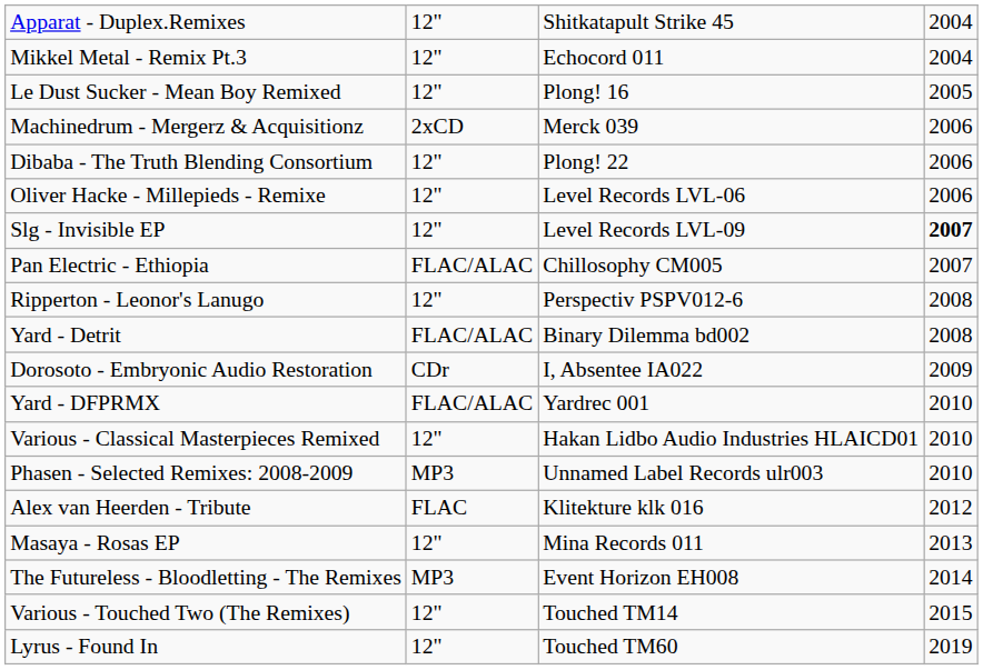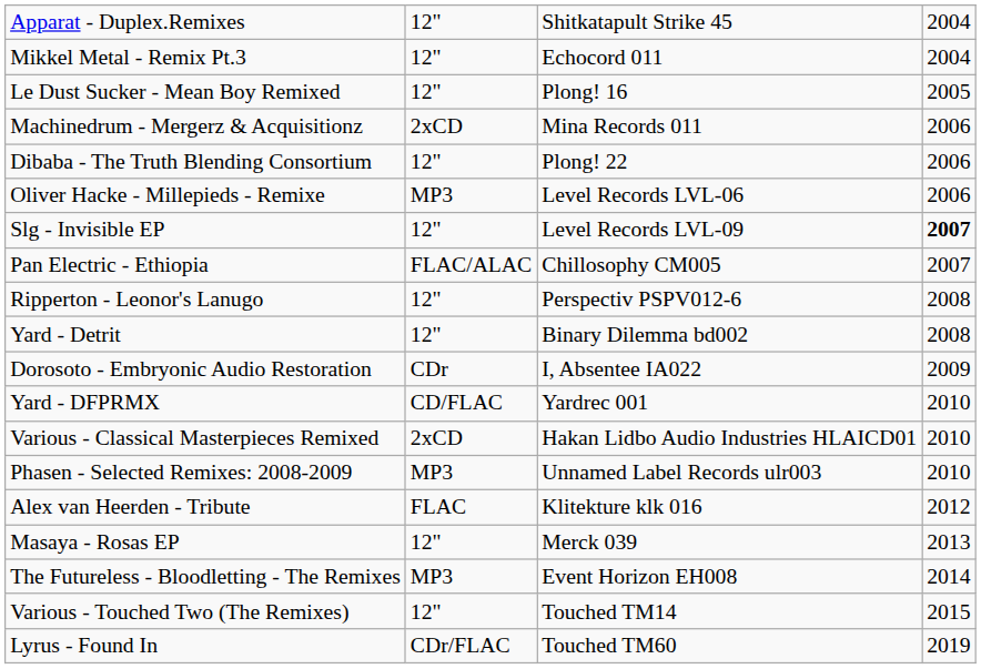 <table class="wikitable">
 <tr>
 <td><a href='#'>Apparat</a> - Duplex.Remixes</td>
 <td>12"</td>
 <td>Shitkatapult Strike 45</td>
 <td>2004</td>
 </tr>
 <tr>
 <td>Mikkel Metal - Remix Pt.3</td>
 <td>12"</td>
 <td>Echocord 011</td>
 <td>2004</td>
 </tr>
 <tr>
 <td>Le Dust Sucker - Mean Boy Remixed</td>
 <td>12"</td>
 <td>Plong! 16</td>
 <td>2005</td>
 </tr>
 <tr>
 <td>Machinedrum - Mergerz & Acquisitionz</td>
 <td>2xCD</td>
-<td>Merck 039</td>
+<td>Mina Records 011</td>
 <td>2006</td>
 </tr>
 <tr>
 <td>Dibaba - The Truth Blending Consortium</td>
 <td>12"</td>
 <td>Plong! 22</td>
 <td>2006</td>
 </tr>
 <tr>
 <td>Oliver Hacke - Millepieds - Remixe</td>
-<td>12"</td>
+<td>MP3</td>
 <td>Level Records LVL-06</td>
 <td>2006</td>
 </tr>
 <tr>
 <td>Slg - Invisible EP</td>
 <td>12"</td>
 <td>Level Records LVL-09</td>
 <td><strong>2007</strong></td>
 </tr>
 <tr>
 <td>Pan Electric - Ethiopia</td>
 <td>FLAC/ALAC</td>
 <td>Chillosophy CM005</td>
 <td>2007</td>
 </tr>
 <tr>
 <td>Ripperton - Leonor's Lanugo</td>
 <td>12"</td>
 <td>Perspectiv PSPV012-6</td>
 <td>2008</td>
 </tr>
 <tr>
 <td>Yard - Detrit</td>
-<td>FLAC/ALAC</td>
+<td>12"</td>
 <td>Binary Dilemma bd002</td>
 <td>2008</td>
 </tr>
 <tr>
 <td>Dorosoto - Embryonic Audio Restoration</td>
 <td>CDr</td>
 <td>I, Absentee IA022</td>
 <td>2009</td>
 </tr>
 <tr>
 <td>Yard - DFPRMX</td>
-<td>FLAC/ALAC</td>
+<td>CD/FLAC</td>
 <td>Yardrec 001</td>
 <td>2010</td>
 </tr>
 <tr>
 <td>Various - Classical Masterpieces Remixed</td>
-<td>12"</td>
+<td>2xCD</td>
 <td>Hakan Lidbo Audio Industries HLAICD01</td>
 <td>2010</td>
 </tr>
 <tr>
 <td>Phasen - Selected Remixes: 2008-2009</td>
 <td>MP3</td>
 <td>Unnamed Label Records ulr003</td>
 <td>2010</td>
 </tr>
 <tr>
 <td>Alex van Heerden - Tribute</td>
 <td>FLAC</td>
 <td>Klitekture klk 016</td>
 <td>2012</td>
 </tr>
 <tr>
 <td>Masaya - Rosas EP</td>
 <td>12"</td>
-<td>Mina Records 011</td>
+<td>Merck 039</td>
 <td>2013</td>
 </tr>
 <tr>
 <td>The Futureless - Bloodletting - The Remixes</td>
 <td>MP3</td>
 <td>Event Horizon EH008</td>
 <td>2014</td>
 </tr>
 <tr>
 <td>Various - Touched Two (The Remixes)</td>
 <td>12"</td>
 <td>Touched TM14</td>
 <td>2015</td>
 </tr>
 <tr>
 <td>Lyrus - Found In</td>
-<td>12"</td>
+<td>CDr/FLAC</td>
 <td>Touched TM60</td>
 <td>2019</td>
 </tr>
 </table>
